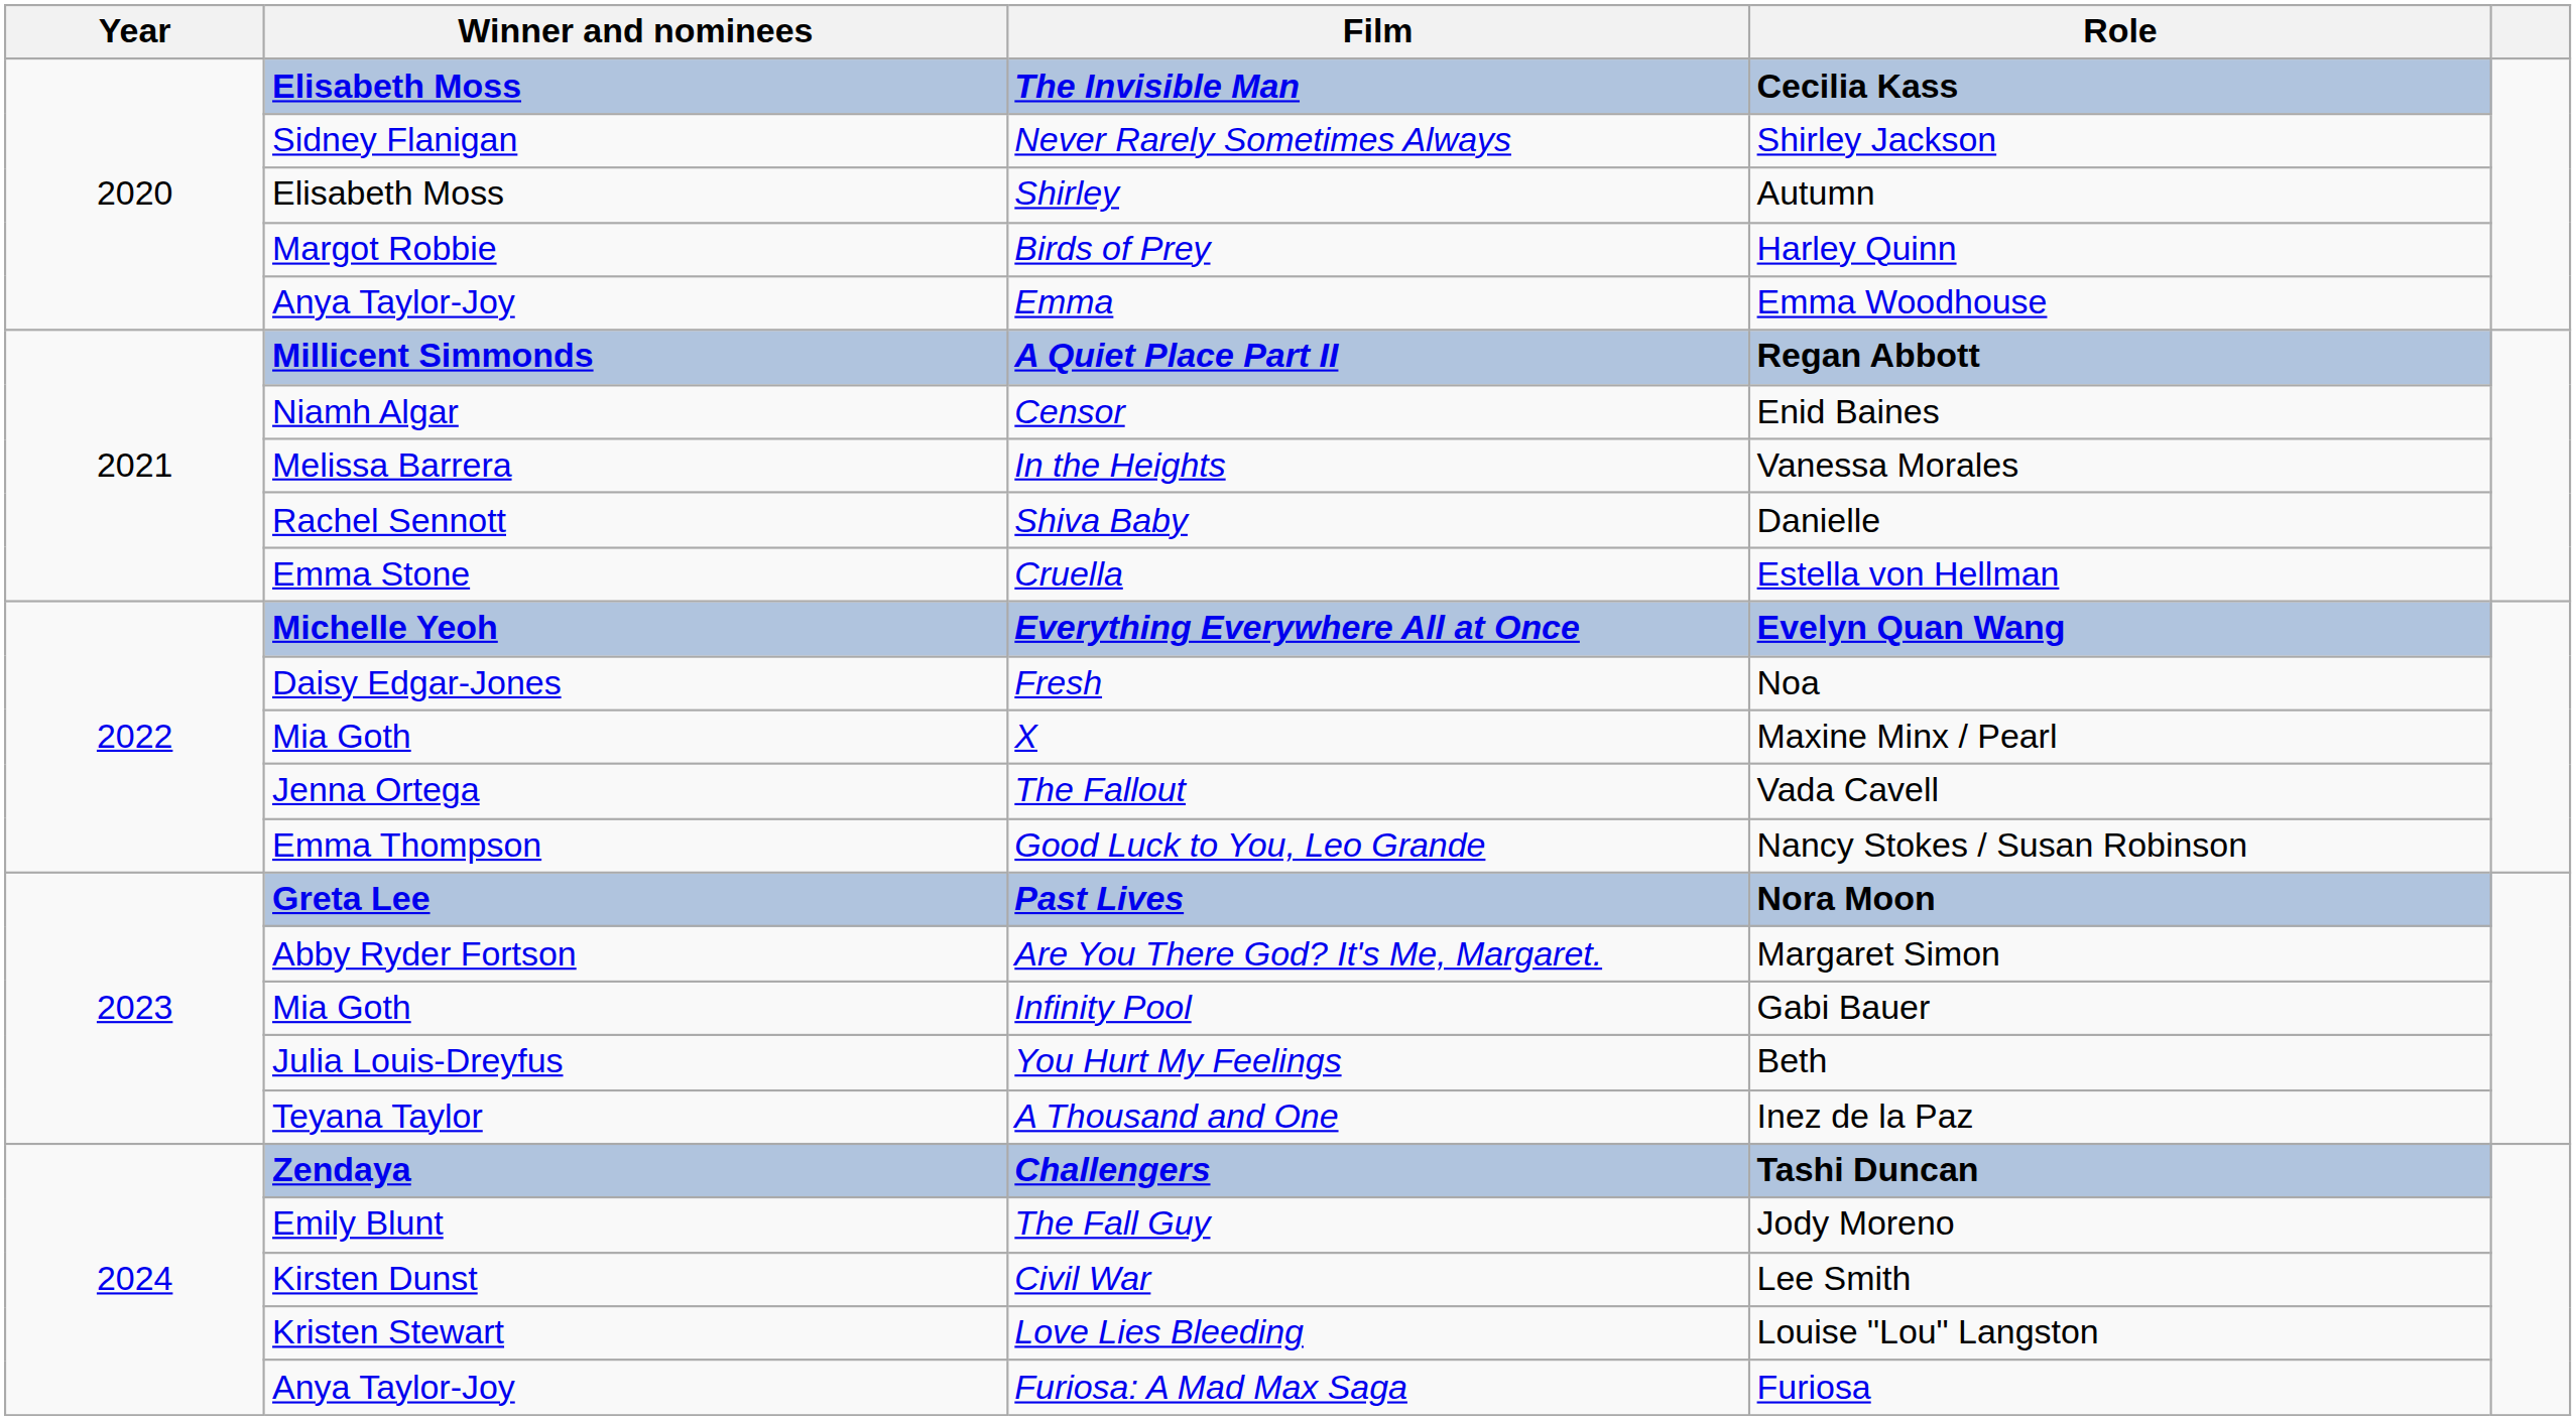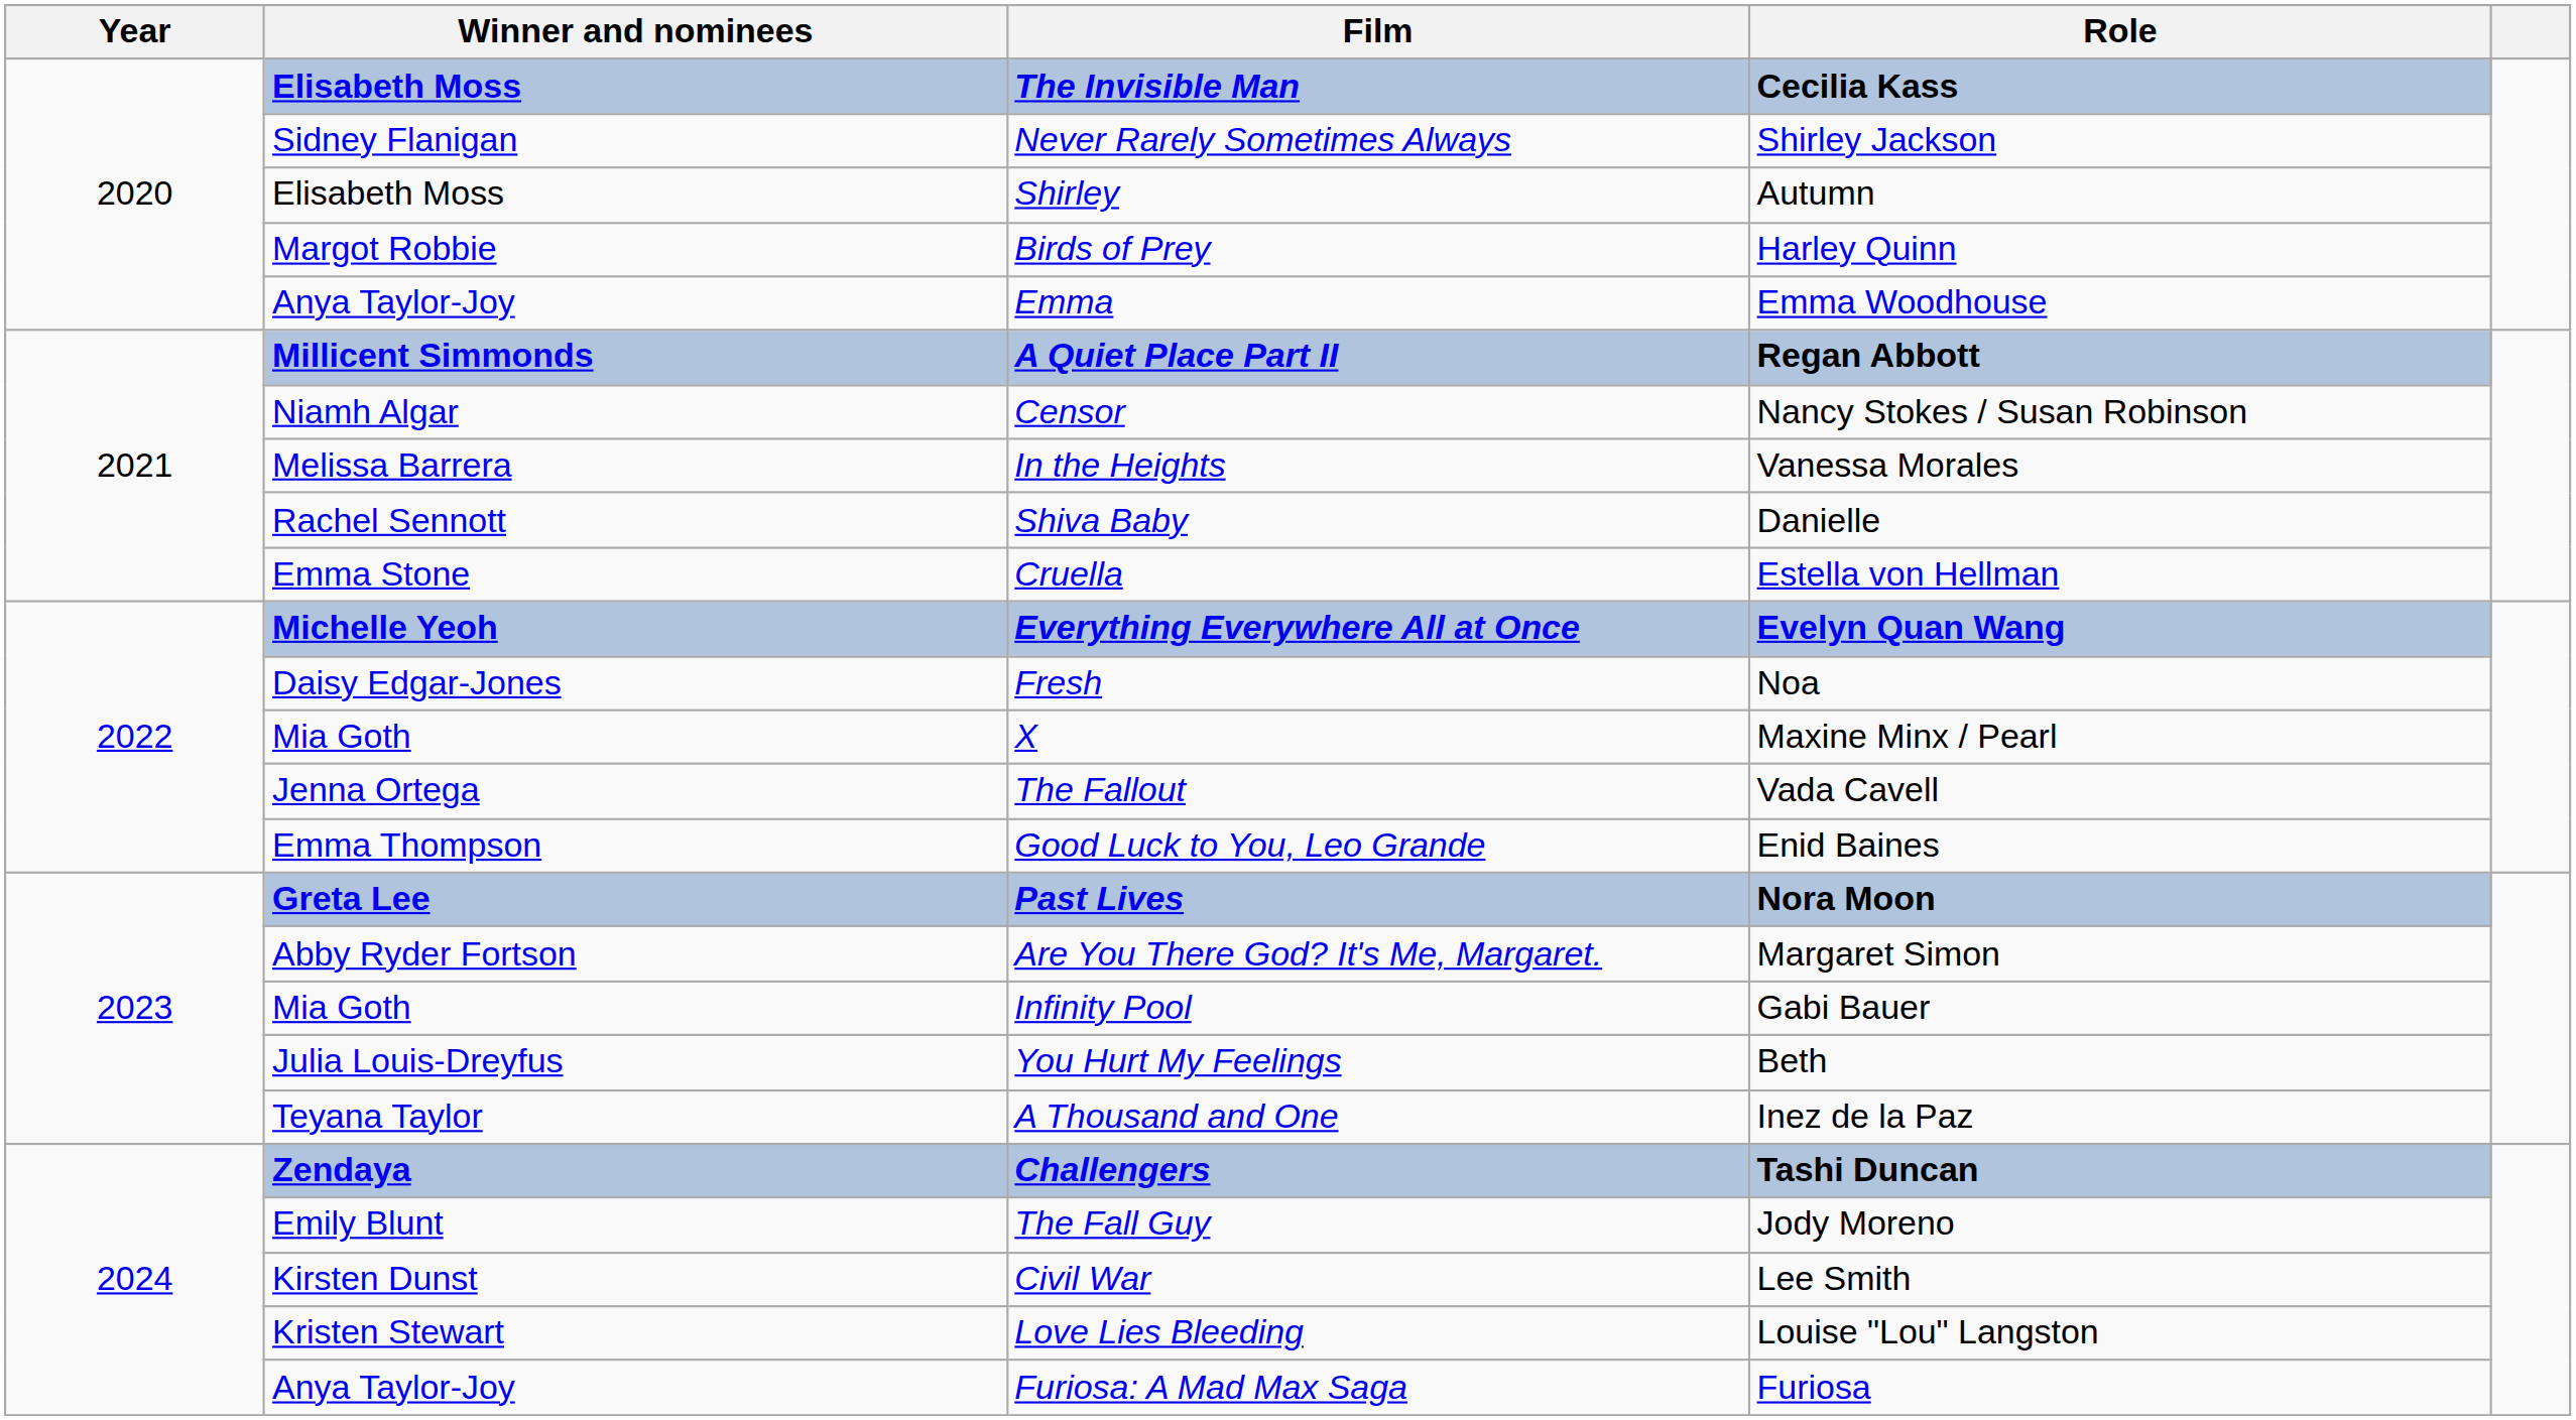 <table class="wikitable" width="95%" cellpadding="6">
 <tr>
 <th width="100"><strong>Year</strong></th>
 <th width="300"><strong>Winner and nominees</strong></th>
 <th width="300"><strong>Film</strong></th>
 <th width="300"><strong>Role</strong></th>
 <th width="25"><strong></strong></th>
 </tr>
 <tr>
 <td rowspan="5" style="text-align:center;">2020</td>
 <td style="background:#B0C4DE;"><strong><a href='#'>Elisabeth Moss</a></strong></td>
 <td style="background:#B0C4DE;"><strong><em><a href='#'>The Invisible Man</a></em></strong></td>
 <td style="background:#B0C4DE;"><strong>Cecilia Kass</strong></td>
 <td rowspan="5" style="text-align:center;"></td>
 </tr>
 <tr>
 <td><a href='#'>Sidney Flanigan</a></td>
 <td><em><a href='#'>Never Rarely Sometimes Always</a></em></td>
 <td><a href='#'>Shirley Jackson</a></td>
 </tr>
 <tr>
 <td>Elisabeth Moss</td>
 <td><em><a href='#'>Shirley</a></em></td>
 <td>Autumn</td>
 </tr>
 <tr>
 <td><a href='#'>Margot Robbie</a></td>
 <td><em><a href='#'>Birds of Prey</a></em></td>
 <td><a href='#'>Harley Quinn</a></td>
 </tr>
 <tr>
 <td><a href='#'>Anya Taylor-Joy</a></td>
 <td><em><a href='#'>Emma</a></em></td>
 <td><a href='#'>Emma Woodhouse</a></td>
 </tr>
 <tr>
 <td rowspan="5" style="text-align:center;">2021</td>
 <td style="background:#B0C4DE;"><strong><a href='#'>Millicent Simmonds</a></strong></td>
 <td style="background:#B0C4DE;"><strong><em><a href='#'>A Quiet Place Part II</a></em></strong></td>
 <td style="background:#B0C4DE;"><strong>Regan Abbott</strong></td>
 <td rowspan="5" style="text-align:center;"></td>
 </tr>
 <tr>
 <td><a href='#'>Niamh Algar</a></td>
 <td><em><a href='#'>Censor</a></em></td>
-<td>Enid Baines</td>
+<td>Nancy Stokes / Susan Robinson</td>
 </tr>
 <tr>
 <td><a href='#'>Melissa Barrera</a></td>
 <td><em><a href='#'>In the Heights</a></em></td>
 <td>Vanessa Morales</td>
 </tr>
 <tr>
 <td><a href='#'>Rachel Sennott</a></td>
 <td><em><a href='#'>Shiva Baby</a></em></td>
 <td>Danielle</td>
 </tr>
 <tr>
 <td><a href='#'>Emma Stone</a></td>
 <td><em><a href='#'>Cruella</a></em></td>
 <td><a href='#'>Estella von Hellman</a></td>
 </tr>
 <tr>
 <td rowspan="5" style="text-align:center;"><a href='#'>2022</a></td>
 <td style="background:#B0C4DE;"><strong><a href='#'>Michelle Yeoh</a></strong></td>
 <td style="background:#B0C4DE;"><strong><em><a href='#'>Everything Everywhere All at Once</a></em></strong></td>
 <td style="background:#B0C4DE;"><strong><a href='#'>Evelyn Quan Wang</a></strong></td>
 <td rowspan="5" style="text-align:center;"></td>
 </tr>
 <tr>
 <td><a href='#'>Daisy Edgar-Jones</a></td>
 <td><em><a href='#'>Fresh</a></em></td>
 <td>Noa</td>
 </tr>
 <tr>
 <td><a href='#'>Mia Goth</a></td>
 <td><em><a href='#'>X</a></em></td>
 <td>Maxine Minx / Pearl</td>
 </tr>
 <tr>
 <td><a href='#'>Jenna Ortega</a></td>
 <td><em><a href='#'>The Fallout</a></em></td>
 <td>Vada Cavell</td>
 </tr>
 <tr>
 <td><a href='#'>Emma Thompson</a></td>
 <td><em><a href='#'>Good Luck to You, Leo Grande</a></em></td>
-<td>Nancy Stokes / Susan Robinson</td>
+<td>Enid Baines</td>
 </tr>
 <tr>
 <td rowspan="5" style="text-align:center;"><a href='#'>2023</a></td>
 <td style="background:#B0C4DE;"><strong><a href='#'>Greta Lee</a></strong></td>
 <td style="background:#B0C4DE;"><strong><em><a href='#'>Past Lives</a></em></strong></td>
 <td style="background:#B0C4DE;"><strong>Nora Moon</strong></td>
 <td rowspan="5" style="text-align:center;"></td>
 </tr>
 <tr>
 <td><a href='#'>Abby Ryder Fortson</a></td>
 <td><em><a href='#'>Are You There God? It's Me, Margaret.</a></em></td>
 <td>Margaret Simon</td>
 </tr>
 <tr>
 <td><a href='#'>Mia Goth</a></td>
 <td><em><a href='#'>Infinity Pool</a></em></td>
 <td>Gabi Bauer</td>
 </tr>
 <tr>
 <td><a href='#'>Julia Louis-Dreyfus</a></td>
 <td><em><a href='#'>You Hurt My Feelings</a></em></td>
 <td>Beth</td>
 </tr>
 <tr>
 <td><a href='#'>Teyana Taylor</a></td>
 <td><em><a href='#'>A Thousand and One</a></em></td>
 <td>Inez de la Paz</td>
 </tr>
 <tr>
 <td rowspan="5" style="text-align:center;"><a href='#'>2024</a></td>
 <td style="background:#B0C4DE;"><strong><a href='#'>Zendaya</a></strong></td>
 <td style="background:#B0C4DE;"><strong><em><a href='#'>Challengers</a></em></strong></td>
 <td style="background:#B0C4DE;"><strong>Tashi Duncan</strong></td>
 <td rowspan="5" style="text-align:center;"></td>
 </tr>
 <tr>
 <td><a href='#'>Emily Blunt</a></td>
 <td><em><a href='#'>The Fall Guy</a></em></td>
 <td>Jody Moreno</td>
 </tr>
 <tr>
 <td><a href='#'>Kirsten Dunst</a></td>
 <td><em><a href='#'>Civil War</a></em></td>
 <td>Lee Smith</td>
 </tr>
 <tr>
 <td><a href='#'>Kristen Stewart</a></td>
 <td><em><a href='#'>Love Lies Bleeding</a></em></td>
 <td>Louise "Lou" Langston</td>
 </tr>
 <tr>
 <td><a href='#'>Anya Taylor-Joy</a></td>
 <td><em><a href='#'>Furiosa: A Mad Max Saga</a></em></td>
 <td><a href='#'>Furiosa</a></td>
 </tr>
 </table>
